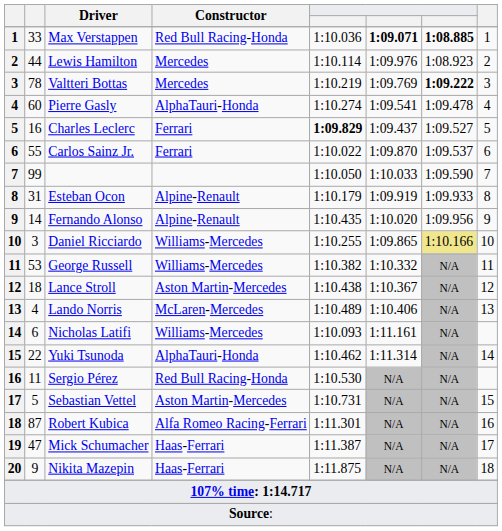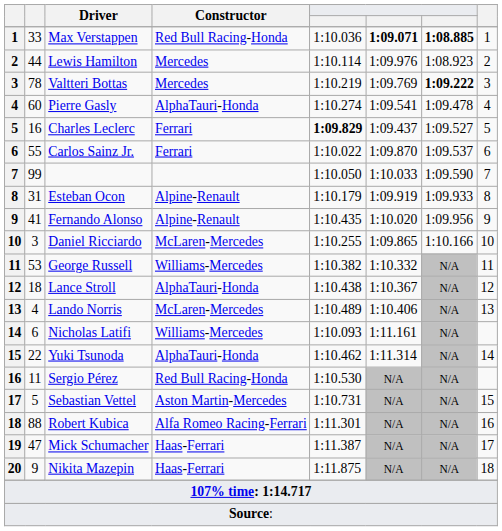 <table class="wikitable sortable" style="font-size: 85%;">
 <tr>
 <th rowspan="2"></th>
 <th rowspan="2"></th>
 <th rowspan="2">Driver</th>
 <th rowspan="2">Constructor</th>
 <th colspan="3" style="background:#eaecf0; text-align:center;"></th>
 <th rowspan="2"></th>
 </tr>
 <tr>
 <th scope="col"></th>
 <th scope="col"></th>
 <th scope="col"></th>
 </tr>
 <tr>
 </tr>
 <tr>
 <th scope="row">1</th>
 <td align="center">33</td>
 <td data-sort-value="ver"> <a href='#'>Max Verstappen</a></td>
 <td><a href='#'>Red Bull Racing</a>-<a href='#'>Honda</a></td>
 <td>1:10.036</td>
 <td><strong>1:09.071</strong></td>
 <td><strong>1:08.885</strong></td>
 <td align="center">1</td>
 </tr>
 <tr>
 <th scope="row">2</th>
 <td align="center">44</td>
 <td data-sort-value="ham"> <a href='#'>Lewis Hamilton</a></td>
 <td><a href='#'>Mercedes</a></td>
 <td>1:10.114</td>
 <td>1:09.976</td>
 <td>1:08.923</td>
 <td align="center">2</td>
 </tr>
 <tr>
 <th scope="row">3</th>
 <td align="center">78</td>
 <td data-sort-value="bot"> <a href='#'>Valtteri Bottas</a></td>
 <td><a href='#'>Mercedes</a></td>
 <td>1:10.219</td>
 <td>1:09.769</td>
 <td><strong>1:09.222</strong></td>
 <td align="center">3</td>
 </tr>
 <tr>
 <th scope="row">4</th>
 <td align="center">60</td>
 <td data-sort-value="gas"> <a href='#'>Pierre Gasly</a></td>
 <td><a href='#'>AlphaTauri</a>-<a href='#'>Honda</a></td>
 <td>1:10.274</td>
 <td>1:09.541</td>
 <td>1:09.478</td>
 <td align="center">4</td>
 </tr>
 <tr>
 <th scope="row">5</th>
 <td align="center">16</td>
 <td data-sort-value="lec"> <a href='#'>Charles Leclerc</a></td>
 <td><a href='#'>Ferrari</a></td>
 <td><strong>1:09.829</strong></td>
 <td>1:09.437</td>
 <td>1:09.527</td>
 <td align="center">5</td>
 </tr>
 <tr>
 <th scope="row">6</th>
 <td align="center">55</td>
 <td data-sort-value="sai"> <a href='#'>Carlos Sainz Jr.</a></td>
 <td><a href='#'>Ferrari</a></td>
 <td>1:10.022</td>
 <td>1:09.870</td>
 <td>1:09.537</td>
 <td align="center">6</td>
 </tr>
 <tr>
 <th scope="row">7</th>
 <td align="center">99</td>
 <td data-sort-value="gio"></td>
 <td></td>
 <td>1:10.050</td>
 <td>1:10.033</td>
 <td>1:09.590</td>
 <td align="center">7</td>
 </tr>
 <tr>
 <th scope="row">8</th>
 <td align="center">31</td>
 <td data-sort-value="oco"> <a href='#'>Esteban Ocon</a></td>
 <td><a href='#'>Alpine</a>-<a href='#'>Renault</a></td>
 <td>1:10.179</td>
 <td>1:09.919</td>
 <td>1:09.933</td>
 <td align="center">8</td>
 </tr>
 <tr>
 <th scope="row">9</th>
-<td align="center">14</td>
+<td align="center">41</td>
 <td data-sort-value="alo"> <a href='#'>Fernando Alonso</a></td>
 <td><a href='#'>Alpine</a>-<a href='#'>Renault</a></td>
 <td>1:10.435</td>
 <td>1:10.020</td>
 <td>1:09.956</td>
 <td align="center">9</td>
 </tr>
 <tr>
 <th scope="row">10</th>
 <td align="center">3</td>
 <td data-sort-value="ric"> <a href='#'>Daniel Ricciardo</a></td>
-<td><a href='#'>Williams</a>-<a href='#'>Mercedes</a></td>
+<td><a href='#'>McLaren</a>-<a href='#'>Mercedes</a></td>
 <td>1:10.255</td>
 <td>1:09.865</td>
-<td style="background: khaki;">1:10.166</td>
+<td>1:10.166</td>
 <td align="center">10</td>
 </tr>
 <tr>
 <th scope="row">11</th>
 <td align="center">53</td>
 <td data-sort-value="rus"> <a href='#'>George Russell</a></td>
 <td><a href='#'>Williams</a>-<a href='#'>Mercedes</a></td>
 <td>1:10.382</td>
 <td>1:10.332</td>
 <td style="background: silver" align="center" data-sort-value="15"><small>N/A</small></td>
 <td align="center">11</td>
 </tr>
 <tr>
 <th scope="row">12</th>
 <td align="center">18</td>
 <td data-sort-value="str"> <a href='#'>Lance Stroll</a></td>
-<td><a href='#'>Aston Martin</a>-<a href='#'>Mercedes</a></td>
+<td><a href='#'>AlphaTauri</a>-<a href='#'>Honda</a></td>
 <td>1:10.438</td>
 <td>1:10.367</td>
 <td style="background: silver" align="center" data-sort-value="15"><small>N/A</small></td>
 <td align="center">12</td>
 </tr>
 <tr>
 <th scope="row">13</th>
 <td align="center">4</td>
 <td data-sort-value="nor"> <a href='#'>Lando Norris</a></td>
 <td><a href='#'>McLaren</a>-<a href='#'>Mercedes</a></td>
 <td>1:10.489</td>
 <td>1:10.406</td>
 <td style="background: silver" align="center" data-sort-value="15"><small>N/A</small></td>
 <td align="center">13</td>
 </tr>
 <tr>
 <th scope="row">14</th>
 <td align="center">6</td>
 <td data-sort-value="lat"> <a href='#'>Nicholas Latifi</a></td>
 <td><a href='#'>Williams</a>-<a href='#'>Mercedes</a></td>
 <td>1:10.093</td>
 <td>1:11.161</td>
 <td style="background: silver" align="center" data-sort-value="18"><small>N/A</small></td>
 <td align="center"  data-sort-value="19"></td>
 </tr>
 <tr>
 <th scope="row">15</th>
 <td align="center">22</td>
 <td data-sort-value="tsu"> <a href='#'>Yuki Tsunoda</a></td>
 <td><a href='#'>AlphaTauri</a>-<a href='#'>Honda</a></td>
 <td>1:10.462</td>
 <td>1:11.314</td>
 <td style="background: silver" align="center" data-sort-value="15"><small>N/A</small></td>
 <td align="center">14</td>
 </tr>
 <tr>
 <th scope="row">16</th>
 <td align="center">11</td>
 <td data-sort-value="per"> <a href='#'>Sergio Pérez</a></td>
 <td><a href='#'>Red Bull Racing</a>-<a href='#'>Honda</a></td>
 <td>1:10.530</td>
 <td style="background: silver" align="center" data-sort-value="19"><small>N/A</small></td>
 <td style="background: silver" align="center" data-sort-value="19"><small>N/A</small></td>
 <td align="center"  data-sort-value="20"></td>
 </tr>
 <tr>
 <th scope="row">17</th>
 <td align="center">5</td>
 <td data-sort-value="vet"> <a href='#'>Sebastian Vettel</a></td>
 <td><a href='#'>Aston Martin</a>-<a href='#'>Mercedes</a></td>
 <td>1:10.731</td>
 <td style="background: silver" align="center" data-sort-value="19"><small>N/A</small></td>
 <td style="background: silver" align="center" data-sort-value="19"><small>N/A</small></td>
 <td align="center">15</td>
 </tr>
 <tr>
 <th scope="row">18</th>
-<td align="center">87</td>
+<td align="center">88</td>
 <td data-sort-value="kub"> <a href='#'>Robert Kubica</a></td>
 <td><a href='#'>Alfa Romeo Racing</a>-<a href='#'>Ferrari</a></td>
 <td>1:11.301</td>
 <td style="background: silver" align="center" data-sort-value="19"><small>N/A</small></td>
 <td style="background: silver" align="center" data-sort-value="19"><small>N/A</small></td>
 <td align="center">16</td>
 </tr>
 <tr>
 <th scope="row">19</th>
 <td align="center">47</td>
 <td data-sort-value="sch"> <a href='#'>Mick Schumacher</a></td>
 <td><a href='#'>Haas</a>-<a href='#'>Ferrari</a></td>
 <td>1:11.387</td>
 <td style="background: silver" align="center" data-sort-value="14"><small>N/A</small></td>
 <td style="background: silver" align="center" data-sort-value="18"><small>N/A</small></td>
 <td align="center">17</td>
 </tr>
 <tr>
 <th scope="row">20</th>
 <td align="center">9</td>
 <td data-sort-value="maz"><a href='#'>Nikita Mazepin</a></td>
 <td><a href='#'>Haas</a>-<a href='#'>Ferrari</a></td>
 <td>1:11.875</td>
 <td style="background: silver" align="center" data-sort-value="19"><small>N/A</small></td>
 <td style="background: silver" align="center" data-sort-value="19"><small>N/A</small></td>
 <td align="center">18</td>
 </tr>
 <tr>
 </tr>
 <tr class="sortbottom">
 <td colspan="8" style="background-color:#EAECF0;text-align:center"><strong><a href='#'>107% time</a>: 1:14.717</strong></td>
 </tr>
 <tr>
 </tr>
 <tr class="sortbottom">
 <td colspan="8" style="background-color:#EAECF0;text-align:center"><strong>Source</strong>:</td>
 </tr>
 </table>
